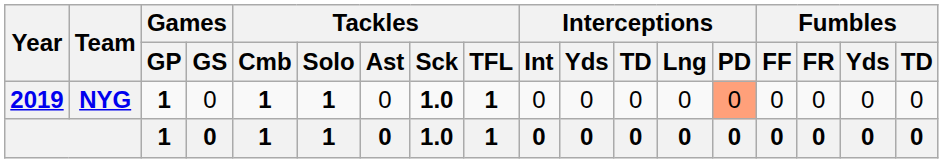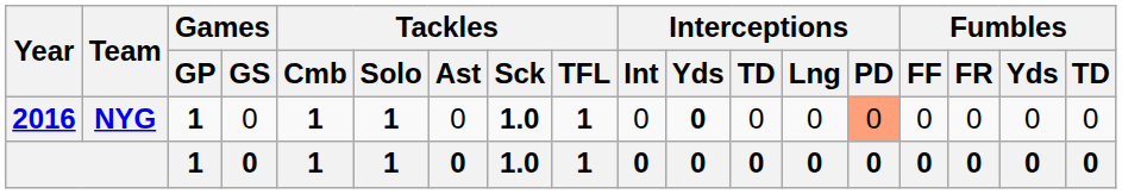 <table class="wikitable" style="text-align:center">
 <tr>
 <th rowspan="2">Year</th>
 <th rowspan="2">Team</th>
 <th colspan="2">Games</th>
 <th colspan="5">Tackles</th>
 <th colspan="5">Interceptions</th>
 <th colspan="4">Fumbles</th>
 </tr>
 <tr>
 <th>GP</th>
 <th>GS</th>
 <th>Cmb</th>
 <th>Solo</th>
 <th>Ast</th>
 <th>Sck</th>
 <th>TFL</th>
 <th>Int</th>
 <th>Yds</th>
 <th>TD</th>
 <th>Lng</th>
 <th>PD</th>
 <th>FF</th>
 <th>FR</th>
 <th>Yds</th>
 <th>TD</th>
 </tr>
 <tr>
-<th><a href='#'>2019</a></th>
+<th><a href='#'>2016</a></th>
 <th><a href='#'>NYG</a></th>
 <td><strong>1</strong></td>
 <td>0</td>
 <td><strong>1</strong></td>
 <td><strong>1</strong></td>
 <td>0</td>
 <td><strong>1.0</strong></td>
 <td><strong>1</strong></td>
 <td>0</td>
-<td>0</td>
+<td><strong>0</strong></td>
 <td>0</td>
 <td>0</td>
 <td style="background: lightsalmon;">0</td>
 <td>0</td>
 <td>0</td>
 <td>0</td>
 <td>0</td>
 </tr>
 <tr>
 <th colspan="2"></th>
 <th>1</th>
 <th>0</th>
 <th>1</th>
 <th>1</th>
 <th>0</th>
 <th>1.0</th>
 <th>1</th>
 <th>0</th>
 <th>0</th>
 <th>0</th>
 <th>0</th>
 <th>0</th>
 <th>0</th>
 <th>0</th>
 <th>0</th>
 <th>0</th>
 </tr>
 </table>
